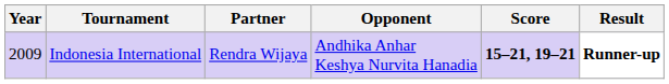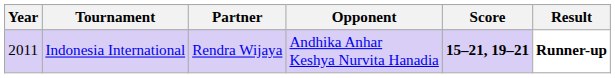 <table class="sortable wikitable" style="font-size: 90%;">
 <tr>
 <th>Year</th>
 <th>Tournament</th>
 <th>Partner</th>
 <th>Opponent</th>
 <th>Score</th>
 <th>Result</th>
 </tr>
 <tr style="background:#D8CEF6">
-<td align="center">2009</td>
+<td align="center">2011</td>
 <td align="left"><a href='#'>Indonesia International</a></td>
 <td align="left"> <a href='#'>Rendra Wijaya</a></td>
 <td align="left"> <a href='#'>Andhika Anhar</a> <br>  <a href='#'>Keshya Nurvita Hanadia</a></td>
 <td align="left"><strong>15–21, 19–21</strong></td>
 <td style="text-align:left; background:white"> <strong>Runner-up</strong></td>
 </tr>
 </table>
